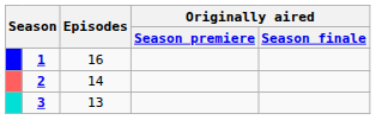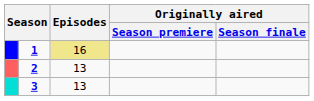 <table class="wikitable plainrowheaders" border="2" style="text-align:center;">
 <tr>
 <th colspan="2" rowspan="2">Season</th>
 <th rowspan="2">Episodes</th>
 <th colspan="2">Originally aired</th>
 </tr>
 <tr>
 <th><a href='#'>Season premiere</a></th>
 <th><a href='#'>Season finale</a></th>
 </tr>
 <tr>
 <td style="background:#0000FF; height:10px;"></td>
 <td><strong><a href='#'>1</a></strong></td>
-<td>16</td>
+<td style="background: khaki;">16</td>
 <td></td>
 <td></td>
 </tr>
 <tr>
 <td style="background:#FF5F5F; height:10px;"></td>
 <td><strong><a href='#'>2</a></strong></td>
-<td>14</td>
+<td>13</td>
 <td></td>
 <td></td>
 </tr>
 <tr>
 <td style="background:#01DFD7; height:10px;"></td>
 <td><strong><a href='#'>3</a></strong></td>
 <td>13</td>
 <td></td>
 <td></td>
 </tr>
 </table>
